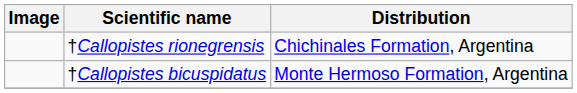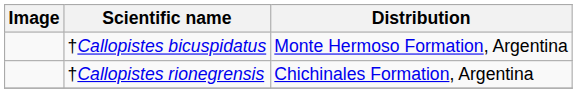 <table class="wikitable">
 <tr>
 <th>Image</th>
 <th>Scientific name</th>
 <th>Distribution</th>
 </tr>
 <tr>
 <td></td>
+<td>†<em><a href='#'>Callopistes bicuspidatus</a></em></td>
+<td><a href='#'>Monte Hermoso Formation</a>, Argentina</td>
+</tr>
+<tr>
+<td></td>
 <td>†<em><a href='#'>Callopistes rionegrensis</a></em></td>
 <td><a href='#'>Chichinales Formation</a>, Argentina</td>
 </tr>
 <tr>
-<td></td>
-<td>†<em><a href='#'>Callopistes bicuspidatus</a></em></td>
-<td><a href='#'>Monte Hermoso Formation</a>, Argentina</td>
-</tr>
-<tr>
 </tr>
 </table>
